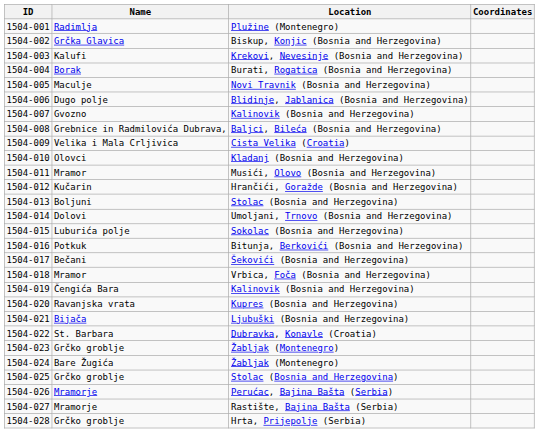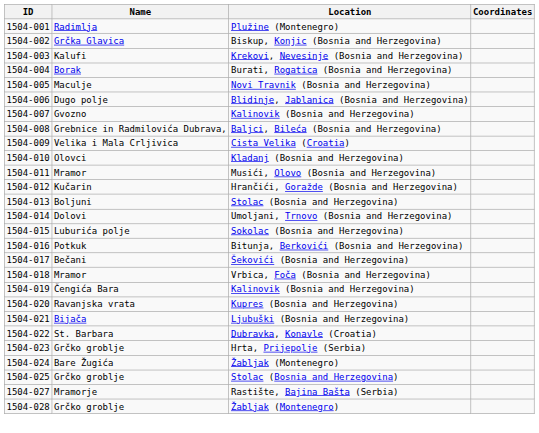 <table class="wikitable sortable">
 <tr>
 <th>ID</th>
 <th>Name</th>
 <th>Location</th>
 <th>Coordinates</th>
 </tr>
 <tr>
 <td>1504-001</td>
 <td><a href='#'>Radimlja</a></td>
 <td><a href='#'>Plužine</a> (Montenegro)</td>
 <td></td>
 </tr>
 <tr>
 <td>1504-002</td>
 <td><a href='#'>Grčka Glavica</a></td>
 <td>Biskup, <a href='#'>Konjic</a> (Bosnia and Herzegovina)</td>
 <td></td>
 </tr>
 <tr>
 <td>1504-003</td>
 <td>Kalufi</td>
 <td><a href='#'>Krekovi</a>, <a href='#'>Nevesinje</a> (Bosnia and Herzegovina)</td>
 <td></td>
 </tr>
 <tr>
 <td>1504-004</td>
 <td><a href='#'>Borak</a></td>
 <td>Burati, <a href='#'>Rogatica</a> (Bosnia and Herzegovina)</td>
 <td></td>
 </tr>
 <tr>
 <td>1504-005</td>
 <td>Maculje</td>
 <td><a href='#'>Novi Travnik</a> (Bosnia and Herzegovina)</td>
 <td></td>
 </tr>
 <tr>
 <td>1504-006</td>
 <td>Dugo polje</td>
 <td><a href='#'>Blidinje</a>, <a href='#'>Jablanica</a> (Bosnia and Herzegovina)</td>
 <td></td>
 </tr>
 <tr>
 <td>1504-007</td>
 <td>Gvozno</td>
 <td><a href='#'>Kalinovik</a> (Bosnia and Herzegovina)</td>
 <td></td>
 </tr>
 <tr>
 <td>1504-008</td>
 <td>Grebnice in Radmilovića Dubrava,</td>
 <td><a href='#'>Baljci</a>, <a href='#'>Bileća</a> (Bosnia and Herzegovina)</td>
 <td></td>
 </tr>
 <tr>
 <td>1504-009</td>
 <td>Velika i Mala Crljivica</td>
 <td><a href='#'>Cista Velika</a> (<a href='#'>Croatia</a>)</td>
 <td></td>
 </tr>
 <tr>
 <td>1504-010</td>
 <td>Olovci</td>
 <td><a href='#'>Kladanj</a> (Bosnia and Herzegovina)</td>
 <td></td>
 </tr>
 <tr>
 <td>1504-011</td>
 <td>Mramor</td>
 <td>Musići, <a href='#'>Olovo</a> (Bosnia and Herzegovina)</td>
 <td></td>
 </tr>
 <tr>
 <td>1504-012</td>
 <td>Kučarin</td>
 <td>Hrančići, <a href='#'>Goražde</a> (Bosnia and Herzegovina)</td>
 <td></td>
 </tr>
 <tr>
 <td>1504-013</td>
 <td>Boljuni</td>
 <td><a href='#'>Stolac</a> (Bosnia and Herzegovina)</td>
 <td></td>
 </tr>
 <tr>
 <td>1504-014</td>
 <td>Dolovi</td>
 <td>Umoljani, <a href='#'>Trnovo</a> (Bosnia and Herzegovina)</td>
 <td></td>
 </tr>
 <tr>
 <td>1504-015</td>
 <td>Luburića polje</td>
 <td><a href='#'>Sokolac</a> (Bosnia and Herzegovina)</td>
 <td></td>
 </tr>
 <tr>
 <td>1504-016</td>
 <td>Potkuk</td>
 <td>Bitunja, <a href='#'>Berkovići</a> (Bosnia and Herzegovina)</td>
 <td></td>
 </tr>
 <tr>
 <td>1504-017</td>
 <td>Bečani</td>
 <td><a href='#'>Šekovići</a> (Bosnia and Herzegovina)</td>
 <td></td>
 </tr>
 <tr>
 <td>1504-018</td>
 <td>Mramor</td>
 <td>Vrbica, <a href='#'>Foča</a> (Bosnia and Herzegovina)</td>
 <td></td>
 </tr>
 <tr>
 <td>1504-019</td>
 <td>Čengića Bara</td>
 <td><a href='#'>Kalinovik</a> (Bosnia and Herzegovina)</td>
 <td></td>
 </tr>
 <tr>
 <td>1504-020</td>
 <td>Ravanjska vrata</td>
 <td><a href='#'>Kupres</a> (Bosnia and Herzegovina)</td>
 <td></td>
 </tr>
 <tr>
 <td>1504-021</td>
 <td><a href='#'>Bijača</a></td>
 <td><a href='#'>Ljubuški</a> (Bosnia and Herzegovina)</td>
 <td></td>
 </tr>
 <tr>
 <td>1504-022</td>
 <td>St. Barbara</td>
 <td><a href='#'>Dubravka</a>, <a href='#'>Konavle</a> (Croatia)</td>
 <td></td>
 </tr>
 <tr>
 <td>1504-023</td>
 <td>Grčko groblje</td>
-<td><a href='#'>Žabljak</a> (<a href='#'>Montenegro</a>)</td>
+<td>Hrta, <a href='#'>Prijepolje</a> (Serbia)</td>
 <td></td>
 </tr>
 <tr>
 <td>1504-024</td>
 <td>Bare Žugića</td>
 <td><a href='#'>Žabljak</a> (Montenegro)</td>
 <td></td>
 </tr>
 <tr>
 <td>1504-025</td>
 <td>Grčko groblje</td>
 <td><a href='#'>Stolac</a> (<a href='#'>Bosnia and Herzegovina</a>)</td>
 <td></td>
 </tr>
 <tr>
-<td>1504-026</td>
-<td><a href='#'>Mramorje</a></td>
-<td><a href='#'>Perućac</a>, <a href='#'>Bajina Bašta</a> (<a href='#'>Serbia</a>)</td>
-<td></td>
-</tr>
-<tr>
 <td>1504-027</td>
 <td>Mramorje</td>
 <td>Rastište, <a href='#'>Bajina Bašta</a> (Serbia)</td>
 <td></td>
 </tr>
 <tr>
 <td>1504-028</td>
 <td>Grčko groblje</td>
-<td>Hrta, <a href='#'>Prijepolje</a> (Serbia)</td>
+<td><a href='#'>Žabljak</a> (<a href='#'>Montenegro</a>)</td>
 <td></td>
 </tr>
 </table>
